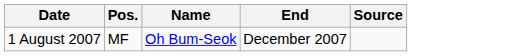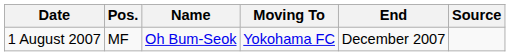 <table class="wikitable">
 <tr>
 <th>Date</th>
 <th>Pos.</th>
 <th>Name</th>
+<th>Moving To</th>
 <th>End</th>
 <th>Source</th>
 </tr>
 <tr>
 <td>1 August 2007</td>
 <td>MF</td>
 <td> <a href='#'>Oh Bum-Seok</a></td>
+<td> <a href='#'>Yokohama FC</a></td>
 <td>December 2007</td>
 <td> </td>
 </tr>
 </table>
